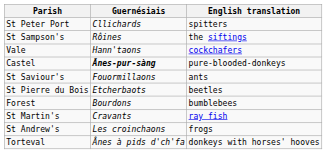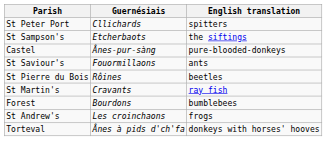 <table class="wikitable sortable">
 <tr>
 <th>Parish</th>
 <th>Guernésiais</th>
 <th>English translation</th>
 </tr>
 <tr>
 <td>St Peter Port</td>
 <td><em>Cllichards</em></td>
 <td>spitters</td>
 </tr>
 <tr>
 <td>St Sampson's</td>
-<td><em>Rôines</em></td>
+<td><em>Etcherbaots</em></td>
 <td>the <a href='#'>siftings</a></td>
 </tr>
 <tr>
-<td>Vale</td>
-<td><em>Hann'taons </em></td>
-<td><a href='#'>cockchafers</a></td>
-</tr>
-<tr>
 <td>Castel</td>
-<td><strong><em>Ânes-pur-sàng</em></strong></td>
+<td><em>Ânes-pur-sàng</em></td>
 <td>pure-blooded-donkeys</td>
 </tr>
 <tr>
 <td>St Saviour's</td>
 <td><em>Fouormillaons </em></td>
 <td>ants</td>
 </tr>
 <tr>
 <td>St Pierre du Bois</td>
-<td><em>Etcherbaots</em></td>
+<td><em>Rôines</em></td>
 <td>beetles</td>
+</tr>
+<tr>
+<td>St Martin's</td>
+<td><em>Cravants </em></td>
+<td><a href='#'>ray fish</a></td>
 </tr>
 <tr>
 <td>Forest</td>
 <td><em>Bourdons</em></td>
 <td>bumblebees</td>
-</tr>
-<tr>
-<td>St Martin's</td>
-<td><em>Cravants </em></td>
-<td><a href='#'>ray fish</a></td>
 </tr>
 <tr>
 <td>St Andrew's</td>
 <td><em>Les croinchaons</em></td>
 <td>frogs</td>
 </tr>
 <tr>
 <td>Torteval</td>
 <td><em>Ânes à pids d'ch'fa</em></td>
 <td>donkeys with horses' hooves</td>
 </tr>
 </table>
